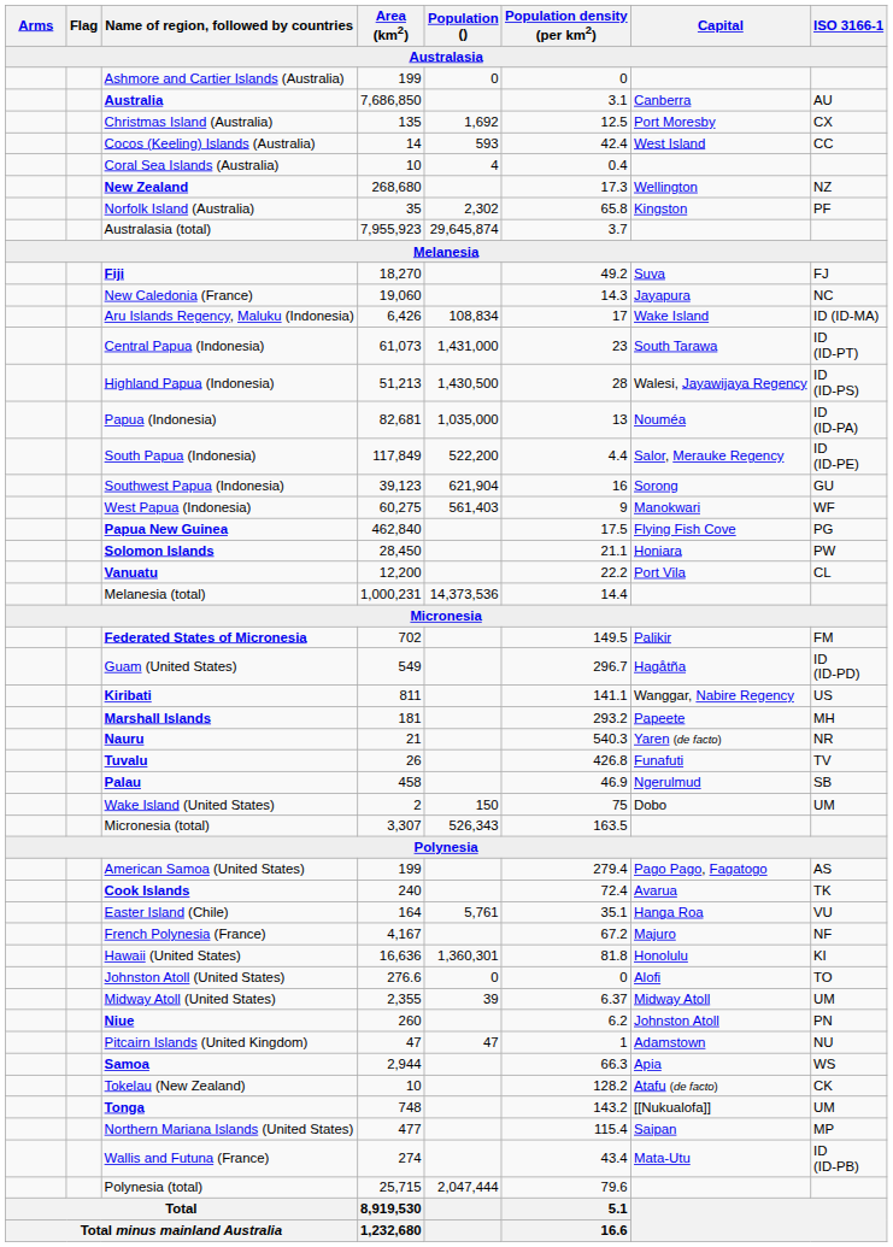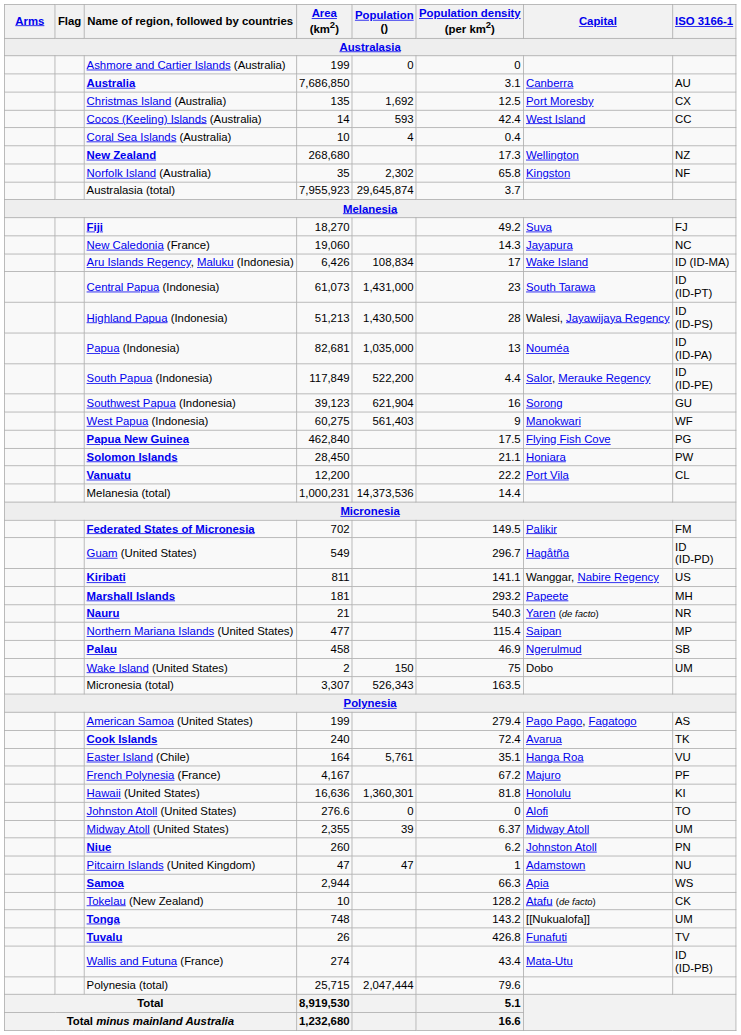 <table class="wikitable sortable" style="border:1px solid #aaa; font-size:90%;">
 <tr style="background:#ececec;"|>
 <th style="line-height:95%; width:4em" class="unsortable"><a href='#'>Arms</a></th>
 <th style="line-height:95%; width:2em" class="unsortable">Flag</th>
 <th>Name of region, followed by countries</th>
 <th data-sort-type="number"><a href='#'>Area</a><br>(km<sup>2</sup>)</th>
 <th data-sort-type="number"><a href='#'>Population</a><br>()</th>
 <th data-sort-type="number"><a href='#'>Population density</a><br>(per km<sup>2</sup>)</th>
 <th><a href='#'>Capital</a></th>
 <th><a href='#'>ISO 3166-1</a></th>
 </tr>
 <tr>
 <td colspan="8" style="background:#eee; text-align:center;"><strong><a href='#'>Australasia</a></strong></td>
 </tr>
 <tr>
 <td style="text-align:center;"></td>
 <td style="text-align:center;"></td>
 <td><a href='#'>Ashmore and Cartier Islands</a> (Australia)</td>
 <td style="text-align:right;">199</td>
 <td style="text-align:right;">0</td>
 <td style="text-align:right;">0</td>
 <td></td>
 <td></td>
 </tr>
 <tr>
 <td style="text-align:center;"></td>
 <td style="text-align:center;"></td>
 <td><strong><a href='#'>Australia</a></strong></td>
 <td style="text-align:right;">7,686,850</td>
 <td style="text-align:right;"></td>
 <td style="text-align:right;">3.1</td>
 <td><a href='#'>Canberra</a></td>
 <td>AU</td>
 </tr>
 <tr>
 <td style="text-align:center;"></td>
 <td style="text-align:center;"></td>
 <td><a href='#'>Christmas Island</a> (Australia)</td>
 <td style="text-align:right;">135</td>
 <td style="text-align:right;">1,692</td>
 <td style="text-align:right;">12.5</td>
 <td><a href='#'>Port Moresby</a></td>
 <td>CX</td>
 </tr>
 <tr>
 <td style="text-align:center;"></td>
 <td style="text-align:center;"></td>
 <td><a href='#'>Cocos (Keeling) Islands</a> (Australia)</td>
 <td style="text-align:right;">14</td>
 <td style="text-align:right;">593</td>
 <td style="text-align:right;">42.4</td>
 <td><a href='#'>West Island</a></td>
 <td>CC</td>
 </tr>
 <tr>
 <td style="text-align:center;"></td>
 <td style="text-align:center;"></td>
 <td><a href='#'>Coral Sea Islands</a> (Australia)</td>
 <td style="text-align:right;">10</td>
 <td style="text-align:right;">4</td>
 <td style="text-align:right;">0.4</td>
 <td></td>
 <td></td>
 </tr>
 <tr>
 <td style="text-align:center;"></td>
 <td style="text-align:center;"></td>
 <td><strong><a href='#'>New Zealand</a></strong></td>
 <td style="text-align:right;">268,680</td>
 <td style="text-align:right;"></td>
 <td style="text-align:right;">17.3</td>
 <td><a href='#'>Wellington</a></td>
 <td>NZ</td>
 </tr>
 <tr>
 <td style="text-align:center;"></td>
 <td style="text-align:center;"></td>
 <td><a href='#'>Norfolk Island</a> (Australia)</td>
 <td style="text-align:right;">35</td>
 <td style="text-align:right;">2,302</td>
 <td style="text-align:right;">65.8</td>
 <td><a href='#'>Kingston</a></td>
-<td>PF</td>
+<td>NF</td>
 </tr>
 <tr>
 <td style="text-align:center;"></td>
 <td style="text-align:center;"></td>
 <td>Australasia (total)</td>
 <td style="text-align:right;">7,955,923</td>
 <td style="text-align:right;">29,645,874</td>
 <td style="text-align:right;">3.7</td>
 <td></td>
 <td></td>
 </tr>
 <tr>
 <td colspan="8" style="background:#eee; text-align:center;"><strong><a href='#'>Melanesia</a></strong></td>
 </tr>
 <tr>
 <td style="text-align:center;"></td>
 <td style="text-align:center;"></td>
 <td><strong><a href='#'>Fiji</a></strong></td>
 <td style="text-align:right;">18,270</td>
 <td style="text-align:right;"></td>
 <td style="text-align:right;">49.2</td>
 <td><a href='#'>Suva</a></td>
 <td>FJ</td>
 </tr>
 <tr>
 <td style="text-align:center;"></td>
 <td style="text-align:center;"></td>
 <td><a href='#'>New Caledonia</a> (France)</td>
 <td style="text-align:right;">19,060</td>
 <td style="text-align:right;"></td>
 <td style="text-align:right;">14.3</td>
 <td><a href='#'>Jayapura</a></td>
 <td>NC</td>
 </tr>
 <tr>
 <td style="text-align:center;"></td>
 <td style="text-align:center;"></td>
 <td><a href='#'>Aru Islands Regency</a>, <a href='#'>Maluku</a> (Indonesia)</td>
 <td style="text-align:right;">6,426</td>
 <td style="text-align:right;">108,834</td>
 <td style="text-align:right;">17</td>
 <td><a href='#'>Wake Island</a></td>
 <td>ID (ID-MA)</td>
 </tr>
 <tr>
 <td style="text-align:center;"></td>
 <td style="text-align:center;"></td>
 <td><a href='#'>Central Papua</a> (Indonesia)</td>
 <td style="text-align:right;">61,073</td>
 <td style="text-align:right;">1,431,000</td>
 <td style="text-align:right;">23</td>
 <td><a href='#'>South Tarawa</a></td>
 <td>ID<br>(ID-PT)</td>
 </tr>
 <tr>
 <td style="text-align:center;"></td>
 <td style="text-align:center;"></td>
 <td><a href='#'>Highland Papua</a> (Indonesia)</td>
 <td style="text-align:right;">51,213</td>
 <td style="text-align:right;">1,430,500</td>
 <td style="text-align:right;">28</td>
 <td>Walesi, <a href='#'>Jayawijaya Regency</a></td>
 <td>ID<br>(ID-PS)</td>
 </tr>
 <tr>
 <td style="text-align:center;"></td>
 <td style="text-align:center;"></td>
 <td><a href='#'>Papua</a> (Indonesia)</td>
 <td style="text-align:right;">82,681</td>
 <td style="text-align:right;">1,035,000</td>
 <td style="text-align:right;">13</td>
 <td><a href='#'>Nouméa</a></td>
 <td>ID<br>(ID-PA)</td>
 </tr>
 <tr>
 <td style="text-align:center;"></td>
 <td style="text-align:center;"></td>
 <td><a href='#'>South Papua</a> (Indonesia)</td>
 <td style="text-align:right;">117,849</td>
 <td style="text-align:right;">522,200</td>
 <td style="text-align:right;">4.4</td>
 <td><a href='#'>Salor</a>, <a href='#'>Merauke Regency</a></td>
 <td>ID<br>(ID-PE)</td>
 </tr>
 <tr>
 <td style="text-align:center;"></td>
 <td style="text-align:center;"></td>
 <td><a href='#'>Southwest Papua</a> (Indonesia)</td>
 <td style="text-align:right;">39,123</td>
 <td style="text-align:right;">621,904</td>
 <td style="text-align:right;">16</td>
 <td><a href='#'>Sorong</a></td>
 <td>GU</td>
 </tr>
 <tr>
 <td style="text-align:center;"></td>
 <td style="text-align:center;"></td>
 <td><a href='#'>West Papua</a> (Indonesia)</td>
 <td style="text-align:right;">60,275</td>
 <td style="text-align:right;">561,403</td>
 <td style="text-align:right;">9</td>
 <td><a href='#'>Manokwari</a></td>
 <td>WF</td>
 </tr>
 <tr>
 <td style="text-align:center;"></td>
 <td style="text-align:center;"></td>
 <td><strong><a href='#'>Papua New Guinea</a></strong></td>
 <td style="text-align:right;">462,840</td>
 <td style="text-align:right;"></td>
 <td style="text-align:right;">17.5</td>
 <td><a href='#'>Flying Fish Cove</a></td>
 <td>PG</td>
 </tr>
 <tr>
 <td style="text-align:center;"></td>
 <td style="text-align:center;"></td>
 <td><strong><a href='#'>Solomon Islands</a></strong></td>
 <td style="text-align:right;">28,450</td>
 <td style="text-align:right;"></td>
 <td style="text-align:right;">21.1</td>
 <td><a href='#'>Honiara</a></td>
 <td>PW</td>
 </tr>
 <tr>
 <td style="text-align:center;"></td>
 <td style="text-align:center;"></td>
 <td><strong><a href='#'>Vanuatu</a></strong></td>
 <td style="text-align:right;">12,200</td>
 <td style="text-align:right;"></td>
 <td style="text-align:right;">22.2</td>
 <td><a href='#'>Port Vila</a></td>
 <td>CL</td>
 </tr>
 <tr>
 <td style="text-align:center;"></td>
 <td style="text-align:center;"></td>
 <td>Melanesia (total)</td>
 <td style="text-align:right;">1,000,231</td>
 <td style="text-align:right;">14,373,536</td>
 <td style="text-align:right;">14.4</td>
 <td></td>
 <td></td>
 </tr>
 <tr>
 <td colspan="8" style="background:#eee; text-align:center;"><strong><a href='#'>Micronesia</a></strong></td>
 </tr>
 <tr>
 <td style="text-align:center;"></td>
 <td style="text-align:center;"></td>
 <td><strong><a href='#'>Federated States of Micronesia</a></strong></td>
 <td style="text-align:right;">702</td>
 <td style="text-align:right;"></td>
 <td style="text-align:right;">149.5</td>
 <td><a href='#'>Palikir</a></td>
 <td>FM</td>
 </tr>
 <tr>
 <td style="text-align:center;"></td>
 <td style="text-align:center;"></td>
 <td><a href='#'>Guam</a> (United States)</td>
 <td style="text-align:right;">549</td>
 <td style="text-align:right;"></td>
 <td style="text-align:right;">296.7</td>
 <td><a href='#'>Hagåtña</a></td>
 <td>ID<br>(ID-PD)</td>
 </tr>
 <tr>
 <td style="text-align:center;"></td>
 <td style="text-align:center;"></td>
 <td><strong><a href='#'>Kiribati</a></strong></td>
 <td style="text-align:right;">811</td>
 <td style="text-align:right;"></td>
 <td style="text-align:right;">141.1</td>
 <td>Wanggar, <a href='#'>Nabire Regency</a></td>
 <td>US</td>
 </tr>
 <tr>
 <td style="text-align:center;"></td>
 <td style="text-align:center;"></td>
 <td><strong><a href='#'>Marshall Islands</a></strong></td>
 <td style="text-align:right;">181</td>
 <td style="text-align:right;"></td>
 <td style="text-align:right;">293.2</td>
 <td><a href='#'>Papeete</a></td>
 <td>MH</td>
 </tr>
 <tr>
 <td style="text-align:center;"></td>
 <td style="text-align:center;"></td>
 <td><strong><a href='#'>Nauru</a></strong></td>
 <td style="text-align:right;">21</td>
 <td style="text-align:right;"></td>
 <td style="text-align:right;">540.3</td>
 <td><a href='#'>Yaren</a> <small>(<em>de facto</em>)</small></td>
 <td>NR</td>
 </tr>
 <tr>
 <td style="text-align:center;"></td>
 <td style="text-align:center;"></td>
-<td><strong><a href='#'>Tuvalu</a></strong></td>
-<td style="text-align:right;">26</td>
+<td><a href='#'>Northern Mariana Islands</a> (United States)</td>
+<td style="text-align:right;">477</td>
 <td style="text-align:right;"></td>
-<td style="text-align:right;">426.8</td>
-<td><a href='#'>Funafuti</a></td>
-<td>TV</td>
+<td style="text-align:right;">115.4</td>
+<td><a href='#'>Saipan</a></td>
+<td>MP</td>
 </tr>
 <tr>
 <td style="text-align:center;"></td>
 <td style="text-align:center;"></td>
 <td><strong><a href='#'>Palau</a></strong></td>
 <td style="text-align:right;">458</td>
 <td style="text-align:right;"></td>
 <td style="text-align:right;">46.9</td>
 <td><a href='#'>Ngerulmud</a></td>
 <td>SB</td>
 </tr>
 <tr>
 <td style="text-align:center;"></td>
 <td style="text-align:center;"></td>
 <td><a href='#'>Wake Island</a> (United States)</td>
 <td style="text-align:right;">2</td>
 <td style="text-align:right;">150</td>
 <td style="text-align:right;">75</td>
 <td>Dobo</td>
 <td>UM</td>
 </tr>
 <tr>
 <td style="text-align:center;"></td>
 <td style="text-align:center;"></td>
 <td>Micronesia (total)</td>
 <td style="text-align:right;">3,307</td>
 <td style="text-align:right;">526,343</td>
 <td style="text-align:right;">163.5</td>
 <td></td>
 <td></td>
 </tr>
 <tr>
 <td colspan="8" style="background:#eee; text-align:center;"><strong><a href='#'>Polynesia</a></strong></td>
 </tr>
 <tr>
 <td style="text-align:center;"></td>
 <td style="text-align:center;"></td>
 <td><a href='#'>American Samoa</a> (United States)</td>
 <td style="text-align:right;">199</td>
 <td style="text-align:right;"></td>
 <td style="text-align:right;">279.4</td>
 <td><a href='#'>Pago Pago</a>, <a href='#'>Fagatogo</a></td>
 <td>AS</td>
 </tr>
 <tr>
 <td style="text-align:center;"></td>
 <td style="text-align:center;"></td>
 <td><strong><a href='#'>Cook Islands</a></strong></td>
 <td style="text-align:right;">240</td>
 <td style="text-align:right;"></td>
 <td style="text-align:right;">72.4</td>
 <td><a href='#'>Avarua</a></td>
 <td>TK</td>
 </tr>
 <tr>
 <td style="text-align:center;"></td>
 <td style="text-align:center;"></td>
 <td><a href='#'>Easter Island</a> (Chile)</td>
 <td style="text-align:right;">164</td>
 <td style="text-align:right;">5,761</td>
 <td style="text-align:right;">35.1</td>
 <td><a href='#'>Hanga Roa</a></td>
 <td>VU</td>
 </tr>
 <tr>
 <td style="text-align:center;"></td>
 <td style="text-align:center;"></td>
 <td><a href='#'>French Polynesia</a> (France)</td>
 <td style="text-align:right;">4,167</td>
 <td style="text-align:right;"></td>
 <td style="text-align:right;">67.2</td>
 <td><a href='#'>Majuro</a></td>
-<td>NF</td>
+<td>PF</td>
 </tr>
 <tr>
 <td style="text-align:center;"></td>
 <td style="text-align:center;"></td>
 <td><a href='#'>Hawaii</a> (United States)</td>
 <td style="text-align:right;">16,636</td>
 <td style="text-align:right;">1,360,301</td>
 <td style="text-align:right;">81.8</td>
 <td><a href='#'>Honolulu</a></td>
 <td>KI</td>
 </tr>
 <tr>
 <td style="text-align:center;"></td>
 <td style="text-align:center;"></td>
 <td><a href='#'>Johnston Atoll</a> (United States)</td>
 <td style="text-align:right;">276.6</td>
 <td style="text-align:right;">0</td>
 <td style="text-align:right;">0</td>
 <td><a href='#'>Alofi</a></td>
 <td>TO</td>
 </tr>
 <tr>
 <td style="text-align:center;"></td>
 <td style="text-align:center;"></td>
 <td><a href='#'>Midway Atoll</a> (United States)</td>
 <td style="text-align:right;">2,355</td>
 <td style="text-align:right;">39</td>
 <td style="text-align:right;">6.37</td>
 <td><a href='#'>Midway Atoll</a></td>
 <td>UM</td>
 </tr>
 <tr>
 <td style="text-align:center;"></td>
 <td style="text-align:center;"></td>
 <td><strong><a href='#'>Niue</a></strong></td>
 <td style="text-align:right;">260</td>
 <td style="text-align:right;"></td>
 <td style="text-align:right;">6.2</td>
 <td><a href='#'>Johnston Atoll</a></td>
 <td>PN</td>
 </tr>
 <tr>
 <td style="text-align:center;"></td>
 <td style="text-align:center;"></td>
 <td><a href='#'>Pitcairn Islands</a> (United Kingdom)</td>
 <td style="text-align:right;">47</td>
 <td style="text-align:right;">47</td>
 <td style="text-align:right;">1</td>
 <td><a href='#'>Adamstown</a></td>
 <td>NU</td>
 </tr>
 <tr>
 <td style="text-align:center;"></td>
 <td style="text-align:center;"></td>
 <td><strong><a href='#'>Samoa</a></strong></td>
 <td style="text-align:right;">2,944</td>
 <td style="text-align:right;"></td>
 <td style="text-align:right;">66.3</td>
 <td><a href='#'>Apia</a></td>
 <td>WS</td>
 </tr>
 <tr>
 <td style="text-align:center;"></td>
 <td style="text-align:center;"></td>
 <td><a href='#'>Tokelau</a> (New Zealand)</td>
 <td style="text-align:right;">10</td>
 <td style="text-align:right;"></td>
 <td style="text-align:right;">128.2</td>
 <td><a href='#'>Atafu</a> <small>(<em>de facto</em>)</small></td>
 <td>CK</td>
 </tr>
 <tr>
 <td style="text-align:center;"></td>
 <td style="text-align:center;"></td>
 <td><strong><a href='#'>Tonga</a></strong></td>
 <td style="text-align:right;">748</td>
 <td style="text-align:right;"></td>
 <td style="text-align:right;">143.2</td>
 <td>[[Nukualofa]]</td>
 <td>UM</td>
 </tr>
 <tr>
 <td style="text-align:center;"></td>
 <td style="text-align:center;"></td>
-<td><a href='#'>Northern Mariana Islands</a> (United States)</td>
-<td style="text-align:right;">477</td>
+<td><strong><a href='#'>Tuvalu</a></strong></td>
+<td style="text-align:right;">26</td>
 <td style="text-align:right;"></td>
-<td style="text-align:right;">115.4</td>
-<td><a href='#'>Saipan</a></td>
-<td>MP</td>
+<td style="text-align:right;">426.8</td>
+<td><a href='#'>Funafuti</a></td>
+<td>TV</td>
 </tr>
 <tr>
 <td style="text-align:center;"></td>
 <td style="text-align:center;"></td>
 <td><a href='#'>Wallis and Futuna</a> (France)</td>
 <td style="text-align:right;">274</td>
 <td style="text-align:right;"></td>
 <td style="text-align:right;">43.4</td>
 <td><a href='#'>Mata-Utu</a></td>
 <td>ID<br>(ID-PB)</td>
 </tr>
 <tr>
 <td style="text-align:center;"></td>
 <td style="text-align:center;"></td>
 <td>Polynesia (total)</td>
 <td style="text-align:right;">25,715</td>
 <td style="text-align:right;">2,047,444</td>
 <td style="text-align:right;">79.6</td>
 <td></td>
 <td></td>
 </tr>
 <tr>
 <th colspan="3">Total</th>
 <th style="text-align:right;">8,919,530</th>
 <th style="text-align:right;"></th>
 <th style="text-align:right;">5.1</th>
 <th colspan="2" rowspan="2"></th>
 </tr>
 <tr>
 <th colspan="3">Total <em>minus mainland Australia</em></th>
 <th style="text-align:right;">1,232,680</th>
 <th style="text-align:right;"></th>
 <th style="text-align:right;">16.6</th>
 </tr>
 </table>
